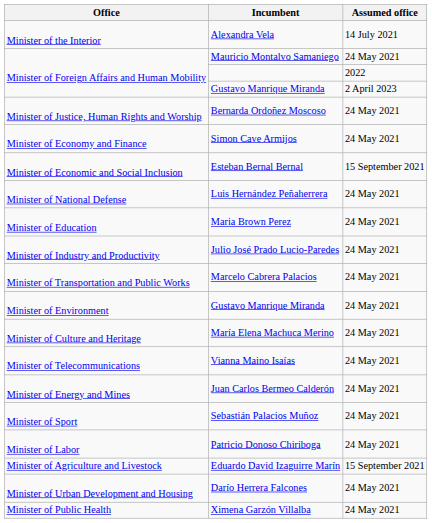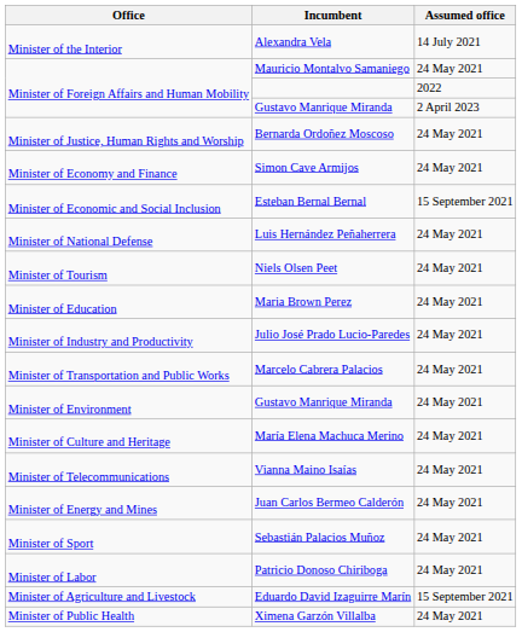 <table class="wikitable sortable">
 <tr>
 <th>Office</th>
 <th>Incumbent</th>
 <th>Assumed office</th>
 </tr>
 <tr>
 <td><br><a href='#'>Minister of the Interior</a></td>
 <td><a href='#'>Alexandra Vela</a></td>
 <td>14 July 2021</td>
 </tr>
 <tr>
 <td rowspan="3"><br><a href='#'>Minister of Foreign Affairs and Human Mobility</a></td>
 <td><a href='#'>Mauricio Montalvo Samaniego</a></td>
 <td>24 May 2021</td>
 </tr>
 <tr>
 <td></td>
 <td>2022</td>
 </tr>
 <tr>
 <td><a href='#'>Gustavo Manrique Miranda</a></td>
 <td>2 April 2023</td>
 </tr>
 <tr>
 <td><br><a href='#'>Minister of Justice, Human Rights and Worship</a></td>
 <td><a href='#'>Bernarda Ordoñez Moscoso</a></td>
 <td>24 May 2021</td>
 </tr>
 <tr>
 <td><br><a href='#'>Minister of Economy and Finance</a></td>
 <td><a href='#'>Simon Cave Armijos</a></td>
 <td>24 May 2021</td>
 </tr>
 <tr>
 <td><br><a href='#'>Minister of Economic and Social Inclusion</a></td>
 <td><a href='#'>Esteban Bernal Bernal</a></td>
 <td>15 September 2021</td>
 </tr>
 <tr>
 <td><br><a href='#'>Minister of National Defense</a></td>
 <td><a href='#'>Luis Hernández Peñaherrera</a></td>
+<td>24 May 2021</td>
+</tr>
+<tr>
+<td><br><a href='#'>Minister of Tourism</a></td>
+<td><a href='#'>Niels Olsen Peet</a></td>
 <td>24 May 2021</td>
 </tr>
 <tr>
 <td><br><a href='#'>Minister of Education</a></td>
 <td><a href='#'>Maria Brown Perez</a></td>
 <td>24 May 2021</td>
 </tr>
 <tr>
 <td><br><a href='#'>Minister of Industry and Productivity</a></td>
 <td><a href='#'>Julio José Prado Lucio-Paredes</a></td>
 <td>24 May 2021</td>
 </tr>
 <tr>
 <td><br><a href='#'>Minister of Transportation and Public Works</a></td>
 <td><a href='#'>Marcelo Cabrera Palacios</a></td>
 <td>24 May 2021</td>
 </tr>
 <tr>
 <td><br><a href='#'>Minister of Environment</a></td>
 <td><a href='#'>Gustavo Manrique Miranda</a></td>
 <td>24 May 2021</td>
 </tr>
 <tr>
 <td><br><a href='#'>Minister of Culture and Heritage</a></td>
 <td><a href='#'>María Elena Machuca Merino</a></td>
 <td>24 May 2021</td>
 </tr>
 <tr>
 <td><br><a href='#'>Minister of Telecommunications</a></td>
 <td><a href='#'>Vianna Maino Isaías</a></td>
 <td>24 May 2021</td>
 </tr>
 <tr>
 <td><br><a href='#'>Minister of Energy and Mines</a></td>
 <td><a href='#'>Juan Carlos Bermeo Calderón</a></td>
 <td>24 May 2021</td>
 </tr>
 <tr>
 <td><br><a href='#'>Minister of Sport</a></td>
 <td><a href='#'>Sebastián Palacios Muñoz</a></td>
 <td>24 May 2021</td>
 </tr>
 <tr>
 <td><br><a href='#'>Minister of Labor</a></td>
 <td><a href='#'>Patricio Donoso Chiriboga</a></td>
 <td>24 May 2021</td>
 </tr>
 <tr>
 <td><a href='#'>Minister of Agriculture and Livestock</a></td>
 <td><a href='#'>Eduardo David Izaguirre Marín</a></td>
 <td>15 September 2021</td>
 </tr>
 <tr>
-<td><br><a href='#'>Minister of Urban Development and Housing</a></td>
-<td><a href='#'>Darío Herrera Falcones</a></td>
-<td>24 May 2021</td>
-</tr>
-<tr>
 <td><a href='#'>Minister of Public Health</a></td>
 <td><a href='#'>Ximena Garzón Villalba</a></td>
 <td>24 May 2021</td>
 </tr>
 </table>
